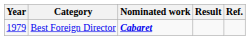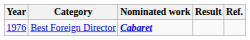 <table class="wikitable">
 <tr>
 <th>Year</th>
 <th>Category</th>
 <th>Nominated work</th>
 <th>Result</th>
 <th>Ref.</th>
 </tr>
 <tr>
-<td><a href='#'>1979</a></td>
+<td><a href='#'>1976</a></td>
 <td><a href='#'>Best Foreign Director</a></td>
 <td><strong><em><a href='#'>Cabaret</a></em></strong></td>
 <td></td>
 <td align="center"></td>
 </tr>
 </table>
